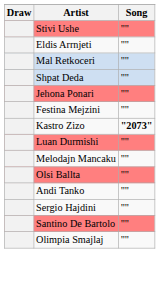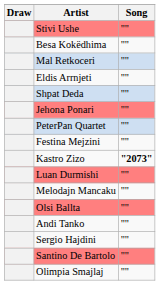 <table class="sortable wikitable plainrowheaders" style="margin: 1em auto 1em auto;">
 <tr>
 </tr>
 <tr>
 <th>Draw</th>
 <th>Artist</th>
 <th>Song</th>
 </tr>
 <tr style="background:#FF7F7F;">
 <th scope="row"></th>
 <td>Stivi Ushe</td>
 <td>""</td>
 </tr>
 <tr>
 <th scope="row"></th>
-<td>Eldis Arrnjeti</td>
+<td>Besa Kokëdhima</td>
 <td>""</td>
 </tr>
 <tr style="background:#CEDFF2;">
 <th scope="row"></th>
 <td>Mal Retkoceri</td>
+<td>""</td>
+</tr>
+<tr>
+<th scope="row"></th>
+<td>Eldis Arrnjeti</td>
 <td>""</td>
 </tr>
 <tr style="background:#CEDFF2;">
 <th scope="row"></th>
 <td>Shpat Deda</td>
 <td>""</td>
 </tr>
 <tr style="background:#FF7F7F;">
 <th scope="row"></th>
 <td>Jehona Ponari</td>
+<td>""</td>
+</tr>
+<tr style="background:#CEDFF2;">
+<th scope="row"></th>
+<td>PeterPan Quartet</td>
 <td>""</td>
 </tr>
 <tr>
 <th scope="row"></th>
 <td>Festina Mejzini</td>
 <td>""</td>
 </tr>
 <tr>
 <th scope="row"></th>
 <td>Kastro Zizo</td>
 <td><strong>"2073"</strong></td>
 </tr>
 <tr style="background:#FF7F7F;">
 <th scope="row"></th>
 <td>Luan Durmishi</td>
 <td>""</td>
 </tr>
 <tr>
 <th scope="row"></th>
 <td>Melodajn Mancaku</td>
 <td>""</td>
 </tr>
 <tr style="background:#FF7F7F;">
 <th scope="row"></th>
 <td>Olsi Ballta</td>
 <td>""</td>
 </tr>
 <tr>
 <th scope="row"></th>
 <td>Andi Tanko</td>
 <td>""</td>
 </tr>
 <tr>
 <th scope="row"></th>
 <td>Sergio Hajdini</td>
 <td>""</td>
 </tr>
 <tr style="background:#FF7F7F;">
 <th scope="row"></th>
 <td>Santino De Bartolo</td>
 <td>""</td>
 </tr>
 <tr>
 <th scope="row"></th>
 <td>Olimpia Smajlaj</td>
 <td>""</td>
 </tr>
 </table>
